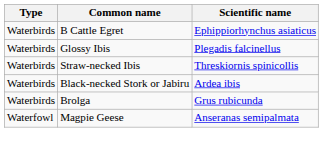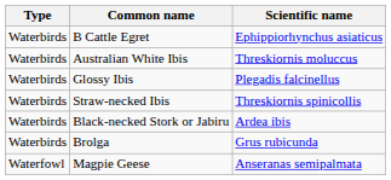 <table class="wikitable">
 <tr>
 <th>Type</th>
 <th>Common name</th>
 <th>Scientific name</th>
 </tr>
 <tr>
 <td>Waterbirds</td>
 <td>B Cattle Egret</td>
 <td><a href='#'>Ephippiorhynchus asiaticus</a></td>
+</tr>
+<tr>
+<td>Waterbirds</td>
+<td>Australian White Ibis</td>
+<td><a href='#'>Threskiornis moluccus</a></td>
 </tr>
 <tr>
 <td>Waterbirds</td>
 <td>Glossy Ibis</td>
 <td><a href='#'>Plegadis falcinellus</a></td>
 </tr>
 <tr>
 <td>Waterbirds</td>
 <td>Straw-necked Ibis</td>
 <td><a href='#'>Threskiornis spinicollis</a></td>
 </tr>
 <tr>
 <td>Waterbirds</td>
 <td>Black-necked Stork or Jabiru</td>
 <td><a href='#'>Ardea ibis</a></td>
 </tr>
 <tr>
 <td>Waterbirds</td>
 <td>Brolga</td>
 <td><a href='#'>Grus rubicunda</a></td>
 </tr>
 <tr>
 <td>Waterfowl</td>
 <td>Magpie Geese</td>
 <td><a href='#'>Anseranas semipalmata</a></td>
 </tr>
 </table>
